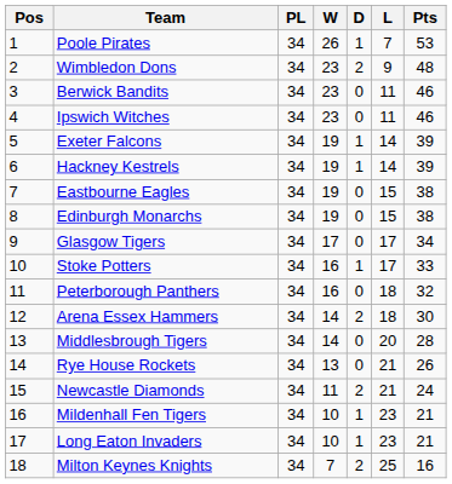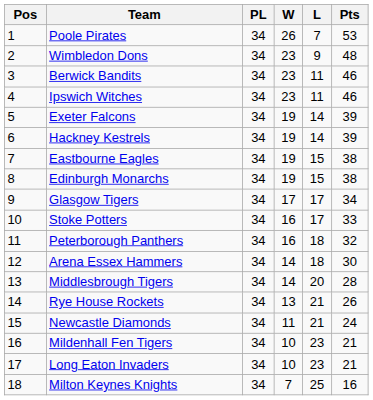 <table class=wikitable width="450">
 <tr>
 <th>Pos</th>
 <th>Team</th>
 <th>PL</th>
 <th>W</th>
-<th>D</th>
 <th>L</th>
 <th>Pts</th>
 </tr>
 <tr>
 <td>1</td>
 <td><a href='#'>Poole Pirates</a></td>
 <td align="center">34</td>
 <td align="center">26</td>
-<td align="center">1</td>
 <td align="center">7</td>
 <td align="center">53</td>
 </tr>
 <tr>
 <td>2</td>
 <td><a href='#'>Wimbledon Dons</a></td>
 <td align="center">34</td>
 <td align="center">23</td>
-<td align="center">2</td>
 <td align="center">9</td>
 <td align="center">48</td>
 </tr>
 <tr>
 <td>3</td>
 <td><a href='#'>Berwick Bandits</a></td>
 <td align="center">34</td>
 <td align="center">23</td>
-<td align="center">0</td>
 <td align="center">11</td>
 <td align="center">46</td>
 </tr>
 <tr>
 <td>4</td>
 <td><a href='#'>Ipswich Witches</a></td>
 <td align="center">34</td>
 <td align="center">23</td>
-<td align="center">0</td>
 <td align="center">11</td>
 <td align="center">46</td>
 </tr>
 <tr>
 <td>5</td>
 <td><a href='#'>Exeter Falcons</a></td>
 <td align="center">34</td>
 <td align="center">19</td>
-<td align="center">1</td>
 <td align="center">14</td>
 <td align="center">39</td>
 </tr>
 <tr>
 <td>6</td>
 <td><a href='#'>Hackney Kestrels</a></td>
 <td align="center">34</td>
 <td align="center">19</td>
-<td align="center">1</td>
 <td align="center">14</td>
 <td align="center">39</td>
 </tr>
 <tr>
 <td>7</td>
 <td><a href='#'>Eastbourne Eagles</a></td>
 <td align="center">34</td>
 <td align="center">19</td>
-<td align="center">0</td>
 <td align="center">15</td>
 <td align="center">38</td>
 </tr>
 <tr>
 <td>8</td>
 <td><a href='#'>Edinburgh Monarchs</a></td>
 <td align="center">34</td>
 <td align="center">19</td>
-<td align="center">0</td>
 <td align="center">15</td>
 <td align="center">38</td>
 </tr>
 <tr>
 <td>9</td>
 <td><a href='#'>Glasgow Tigers</a></td>
 <td align="center">34</td>
 <td align="center">17</td>
-<td align="center">0</td>
 <td align="center">17</td>
 <td align="center">34</td>
 </tr>
 <tr>
 <td>10</td>
 <td><a href='#'>Stoke Potters</a></td>
 <td align="center">34</td>
 <td align="center">16</td>
-<td align="center">1</td>
 <td align="center">17</td>
 <td align="center">33</td>
 </tr>
 <tr>
 <td>11</td>
 <td><a href='#'>Peterborough Panthers</a></td>
 <td align="center">34</td>
 <td align="center">16</td>
-<td align="center">0</td>
 <td align="center">18</td>
 <td align="center">32</td>
 </tr>
 <tr>
 <td>12</td>
 <td><a href='#'>Arena Essex Hammers</a></td>
 <td align="center">34</td>
 <td align="center">14</td>
-<td align="center">2</td>
 <td align="center">18</td>
 <td align="center">30</td>
 </tr>
 <tr>
 <td>13</td>
 <td><a href='#'>Middlesbrough Tigers</a></td>
 <td align="center">34</td>
 <td align="center">14</td>
-<td align="center">0</td>
 <td align="center">20</td>
 <td align="center">28</td>
 </tr>
 <tr>
 <td>14</td>
 <td><a href='#'>Rye House Rockets</a></td>
 <td align="center">34</td>
 <td align="center">13</td>
-<td align="center">0</td>
 <td align="center">21</td>
 <td align="center">26</td>
 </tr>
 <tr>
 <td>15</td>
 <td><a href='#'>Newcastle Diamonds</a></td>
 <td align="center">34</td>
 <td align="center">11</td>
-<td align="center">2</td>
 <td align="center">21</td>
 <td align="center">24</td>
 </tr>
 <tr>
 <td>16</td>
 <td><a href='#'>Mildenhall Fen Tigers</a></td>
 <td align="center">34</td>
 <td align="center">10</td>
-<td align="center">1</td>
 <td align="center">23</td>
 <td align="center">21</td>
 </tr>
 <tr>
 <td>17</td>
 <td><a href='#'>Long Eaton Invaders</a></td>
 <td align="center">34</td>
 <td align="center">10</td>
-<td align="center">1</td>
 <td align="center">23</td>
 <td align="center">21</td>
 </tr>
 <tr>
 <td>18</td>
 <td><a href='#'>Milton Keynes Knights</a></td>
 <td align="center">34</td>
 <td align="center">7</td>
-<td align="center">2</td>
 <td align="center">25</td>
 <td align="center">16</td>
 </tr>
 </table>
